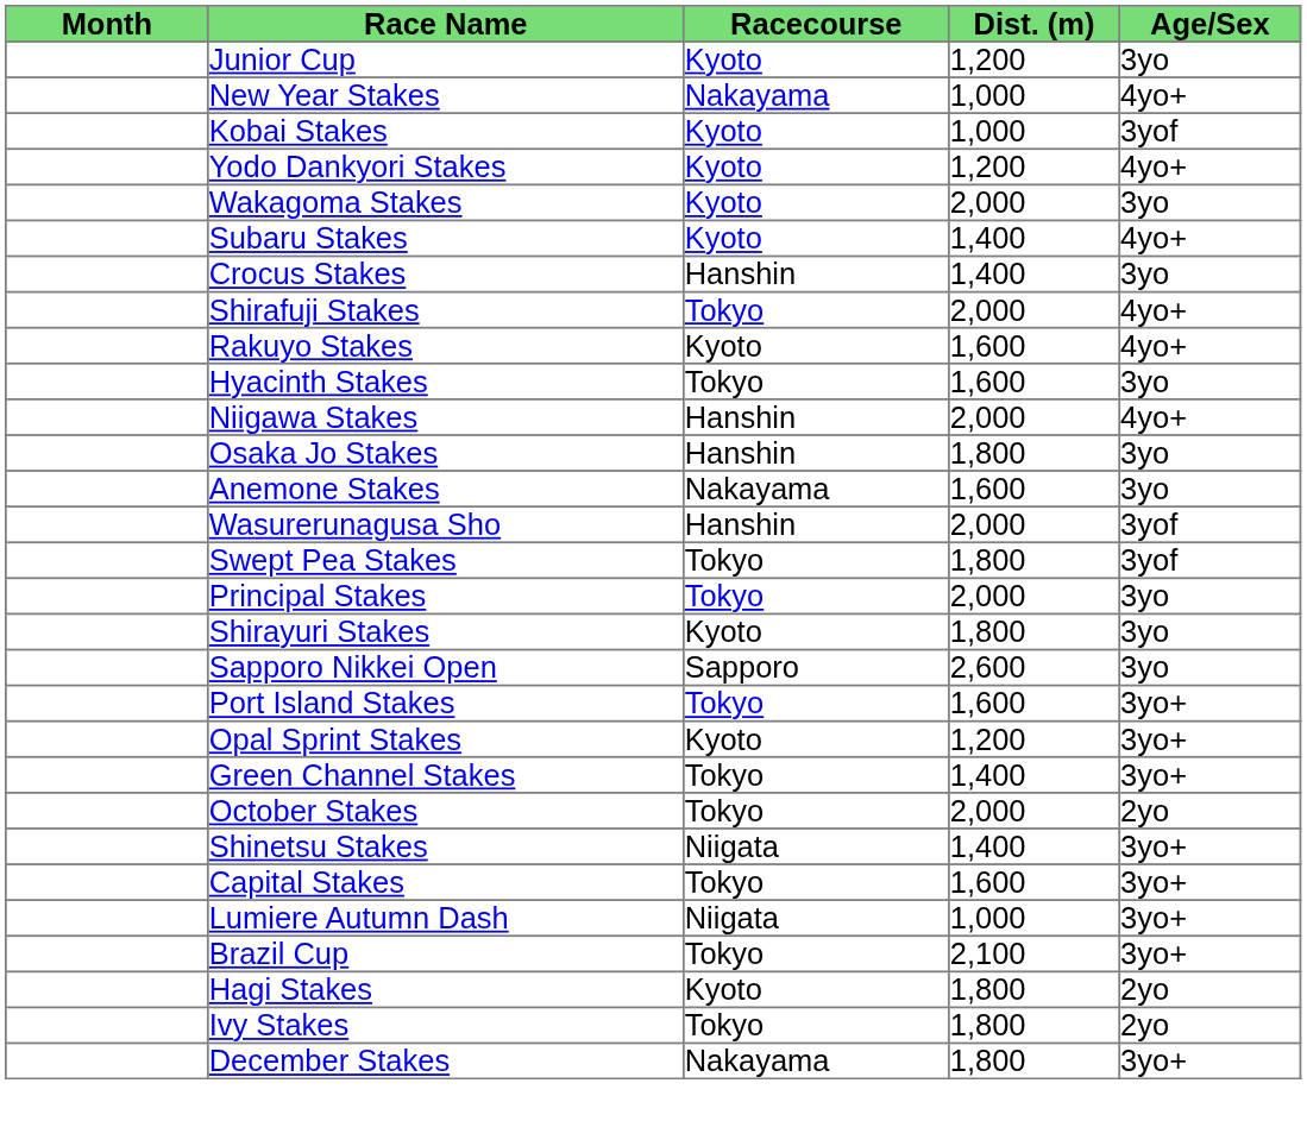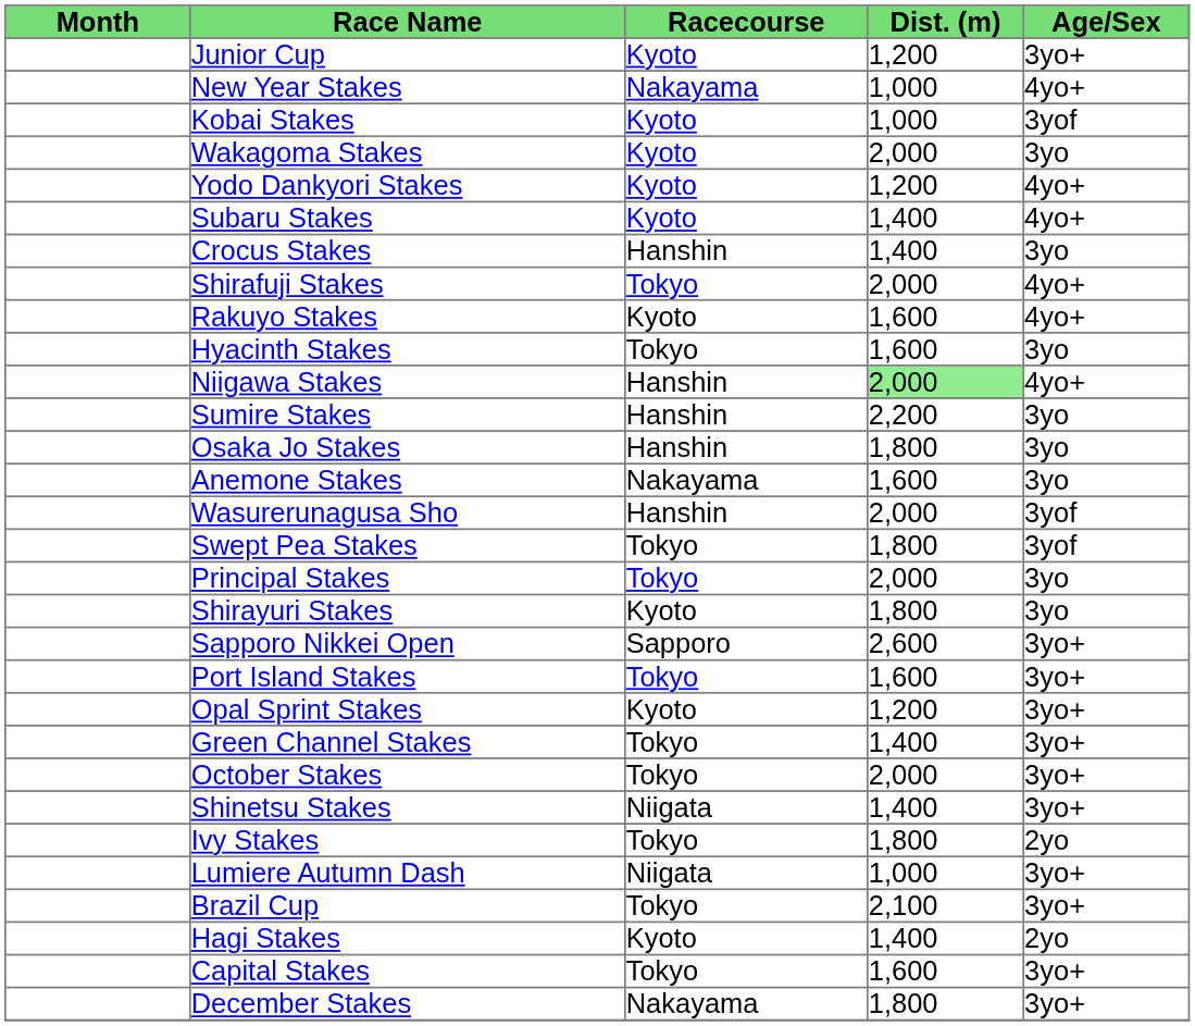 <table class = "sortable" | border="1" cellpadding="0" style="border-collapse: collapse; font-size:90%">
 <tr bgcolor="#77dd77" align="center">
 <th>Month</th>
 <th>Race Name</th>
 <th>Racecourse</th>
 <th>Dist. (m)</th>
 <th>Age/Sex</th>
 </tr>
 <tr>
 <td width=95px></td>
 <td width=225px><a href='#'>Junior Cup</a></td>
 <td width=125px><a href='#'>Kyoto</a></td>
 <td width=80px>1,200</td>
-<td width=85px>3yo</td>
+<td width=85px>3yo+</td>
 </tr>
 <tr>
 <td width=95px></td>
 <td width=225px><a href='#'>New Year Stakes</a></td>
 <td width=125px><a href='#'>Nakayama</a></td>
 <td width=80px>1,000</td>
 <td width=85px>4yo+</td>
 </tr>
 <tr>
 <td width=95px></td>
 <td width=225px><a href='#'>Kobai Stakes</a></td>
 <td width=125px><a href='#'>Kyoto</a></td>
 <td width=80px>1,000</td>
 <td width=85px>3yof</td>
 </tr>
 <tr>
 <td width=95px></td>
+<td width=225px><a href='#'>Wakagoma Stakes</a></td>
+<td width=125px><a href='#'>Kyoto</a></td>
+<td width=80px>2,000</td>
+<td width=85px>3yo</td>
+</tr>
+<tr>
+<td width=95px></td>
 <td width=225px><a href='#'>Yodo Dankyori Stakes</a></td>
 <td width=125px><a href='#'>Kyoto</a></td>
 <td width=80px>1,200</td>
 <td width=85px>4yo+</td>
-</tr>
-<tr>
-<td width=95px></td>
-<td width=225px><a href='#'>Wakagoma Stakes</a></td>
-<td width=125px><a href='#'>Kyoto</a></td>
-<td width=80px>2,000</td>
-<td width=85px>3yo</td>
 </tr>
 <tr>
 <td width=95px></td>
 <td width=225px><a href='#'>Subaru Stakes</a></td>
 <td width=125px><a href='#'>Kyoto</a></td>
 <td width=80px>1,400</td>
 <td width=85px>4yo+</td>
 </tr>
 <tr>
 <td width=95px></td>
 <td width=225px><a href='#'>Crocus Stakes</a></td>
 <td width=125px>Hanshin</td>
 <td width=80px>1,400</td>
 <td width=85px>3yo</td>
 </tr>
 <tr>
 <td width=95px></td>
 <td width=225px><a href='#'>Shirafuji Stakes</a></td>
 <td width=125px><a href='#'>Tokyo</a></td>
 <td width=80px>2,000</td>
 <td width=85px>4yo+</td>
 </tr>
 <tr>
 <td width=95px></td>
 <td width=225px><a href='#'>Rakuyo Stakes</a></td>
 <td width=125px>Kyoto</td>
 <td width=80px>1,600</td>
 <td width=85px>4yo+</td>
 </tr>
 <tr>
 <td width=95px></td>
 <td width=225px><a href='#'>Hyacinth Stakes</a></td>
 <td width=125px>Tokyo</td>
 <td width=80px>1,600</td>
 <td width=85px>3yo</td>
 </tr>
 <tr>
 <td width=95px></td>
 <td width=225px><a href='#'>Niigawa Stakes</a></td>
 <td width=125px>Hanshin</td>
-<td width=80px>2,000</td>
+<td width=80px style="background: lightgreen;">2,000</td>
 <td width=85px>4yo+</td>
+</tr>
+<tr>
+<td width=95px></td>
+<td width=225px><a href='#'>Sumire Stakes</a></td>
+<td width=125px>Hanshin</td>
+<td width=80px>2,200</td>
+<td width=85px>3yo</td>
 </tr>
 <tr>
 <td width=95px></td>
 <td width=225px><a href='#'>Osaka Jo Stakes</a></td>
 <td width=125px>Hanshin</td>
 <td width=80px>1,800</td>
 <td width=85px>3yo</td>
 </tr>
 <tr>
 <td width=95px></td>
 <td width=225px><a href='#'>Anemone Stakes</a></td>
 <td width=125px>Nakayama</td>
 <td width=80px>1,600</td>
 <td width=85px>3yo</td>
 </tr>
 <tr>
 <td width=95px></td>
 <td width=225px><a href='#'>Wasurerunagusa Sho</a></td>
 <td width=125px>Hanshin</td>
 <td width=80px>2,000</td>
 <td width=85px>3yof</td>
 </tr>
 <tr>
 <td width=95px></td>
 <td width=225px><a href='#'>Swept Pea Stakes</a></td>
 <td width=125px>Tokyo</td>
 <td width=80px>1,800</td>
 <td width=85px>3yof</td>
 </tr>
 <tr>
 <td width=95px></td>
 <td width=225px><a href='#'>Principal Stakes</a></td>
 <td width=125px><a href='#'>Tokyo</a></td>
 <td width=80px>2,000</td>
 <td width=85px>3yo</td>
 </tr>
 <tr>
 <td width=95px></td>
 <td width=225px><a href='#'>Shirayuri Stakes</a></td>
 <td width=125px>Kyoto</td>
 <td width=80px>1,800</td>
 <td width=85px>3yo</td>
 </tr>
 <tr>
 <td width=95px></td>
 <td width=225px><a href='#'>Sapporo Nikkei Open</a></td>
 <td width=125px>Sapporo</td>
 <td width=80px>2,600</td>
-<td width=85px>3yo</td>
+<td width=85px>3yo+</td>
 </tr>
 <tr>
 <td width=95px></td>
 <td width=225px><a href='#'>Port Island Stakes</a></td>
 <td width=125px><a href='#'>Tokyo</a></td>
 <td width=80px>1,600</td>
 <td width=85px>3yo+</td>
 </tr>
 <tr>
 <td width=95px></td>
 <td width=225px><a href='#'>Opal Sprint Stakes</a></td>
 <td width=125px>Kyoto</td>
 <td width=80px>1,200</td>
 <td width=85px>3yo+</td>
 </tr>
 <tr>
 <td width=95px></td>
 <td width=225px><a href='#'>Green Channel Stakes</a></td>
 <td width=125px>Tokyo</td>
 <td width=80px>1,400</td>
 <td width=85px>3yo+</td>
 </tr>
 <tr>
 <td width=95px></td>
 <td width=225px><a href='#'>October Stakes</a></td>
 <td width=125px>Tokyo</td>
 <td width=80px>2,000</td>
-<td width=85px>2yo</td>
+<td width=85px>3yo+</td>
 </tr>
 <tr>
 <td width=95px></td>
 <td width=225px><a href='#'>Shinetsu Stakes</a></td>
 <td width=125px>Niigata</td>
 <td width=80px>1,400</td>
 <td width=85px>3yo+</td>
 </tr>
 <tr>
 <td width=95px></td>
-<td width=225px><a href='#'>Capital Stakes</a></td>
+<td width=225px><a href='#'>Ivy Stakes</a></td>
 <td width=125px>Tokyo</td>
-<td width=80px>1,600</td>
-<td width=85px>3yo+</td>
+<td width=80px>1,800</td>
+<td width=85px>2yo</td>
 </tr>
 <tr>
 <td width=95px></td>
 <td width=225px><a href='#'>Lumiere Autumn Dash</a></td>
 <td width=125px>Niigata</td>
 <td width=80px>1,000</td>
 <td width=85px>3yo+</td>
 </tr>
 <tr>
 <td width=95px></td>
 <td width=225px><a href='#'>Brazil Cup</a></td>
 <td width=125px>Tokyo</td>
 <td width=80px>2,100</td>
 <td width=85px>3yo+</td>
 </tr>
 <tr>
 <td width=95px></td>
 <td width=225px><a href='#'>Hagi Stakes</a></td>
 <td width=125px>Kyoto</td>
-<td width=80px>1,800</td>
+<td width=80px>1,400</td>
 <td width=85px>2yo</td>
 </tr>
 <tr>
 <td width=95px></td>
-<td width=225px><a href='#'>Ivy Stakes</a></td>
+<td width=225px><a href='#'>Capital Stakes</a></td>
 <td width=125px>Tokyo</td>
-<td width=80px>1,800</td>
-<td width=85px>2yo</td>
+<td width=80px>1,600</td>
+<td width=85px>3yo+</td>
 </tr>
 <tr>
 <td width=95px></td>
 <td width=225px><a href='#'>December Stakes</a></td>
 <td width=125px>Nakayama</td>
 <td width=80px>1,800</td>
 <td width=85px>3yo+</td>
 </tr>
 <tr>
 </tr>
 </table>
